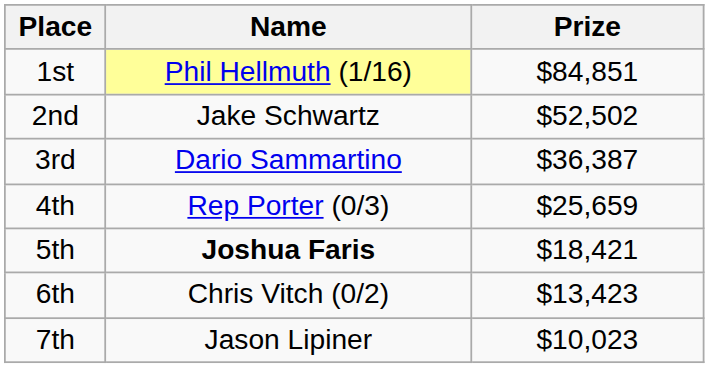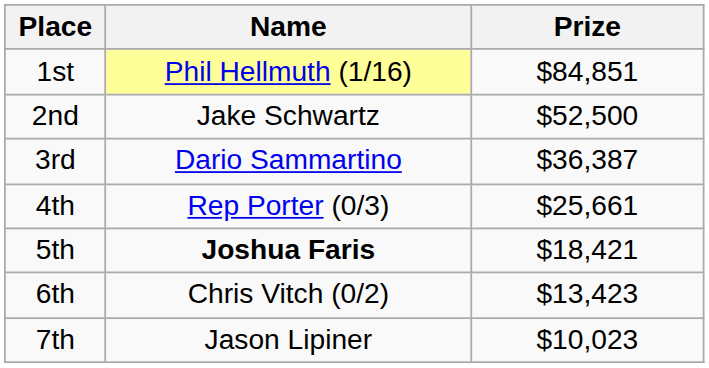 <table class="wikitable">
 <tr>
 <th width="50">Place</th>
 <th width="200">Name</th>
 <th width="125">Prize</th>
 </tr>
 <tr>
 <td align = "center">1st</td>
 <td align = "center" "center" bgcolor="#FFFF99"><a href='#'>Phil Hellmuth</a> (1/16)</td>
 <td align = "center">$84,851</td>
 </tr>
 <tr>
 <td align = "center">2nd</td>
 <td align = "center">Jake Schwartz</td>
-<td align = "center">$52,502</td>
+<td align = "center">$52,500</td>
 </tr>
 <tr>
 <td align = "center">3rd</td>
 <td align = "center"><a href='#'>Dario Sammartino</a></td>
 <td align="center">$36,387</td>
 </tr>
 <tr>
 <td align = "center">4th</td>
 <td align = "center"><a href='#'>Rep Porter</a> (0/3)</td>
-<td align="center">$25,659</td>
+<td align="center">$25,661</td>
 </tr>
 <tr>
 <td align = "center">5th</td>
 <td align = "center"><strong>Joshua Faris</strong></td>
 <td align = "center">$18,421</td>
 </tr>
 <tr>
 <td align = "center">6th</td>
 <td align = "center">Chris Vitch (0/2)</td>
 <td align="center">$13,423</td>
 </tr>
 <tr>
 <td align = "center">7th</td>
 <td align = "center">Jason Lipiner</td>
 <td align = "center">$10,023</td>
 </tr>
 </table>
